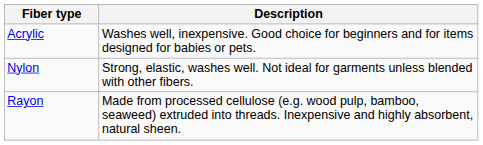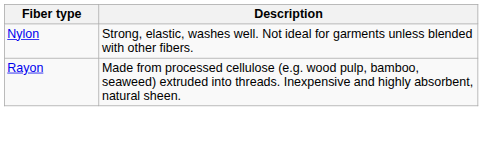 <table class=wikitable>
 <tr>
 <th width="20%">Fiber type</th>
 <th width="80%">Description</th>
-</tr>
-<tr valign="top">
-<td><a href='#'>Acrylic</a></td>
-<td>Washes well, inexpensive.  Good choice for beginners and for items designed for babies or pets.</td>
 </tr>
 <tr valign="top">
 <td><a href='#'>Nylon</a></td>
 <td>Strong, elastic, washes well.  Not ideal for garments unless blended with other fibers.</td>
 </tr>
 <tr valign="top">
 <td><a href='#'>Rayon</a></td>
 <td>Made from processed cellulose (e.g. wood pulp, bamboo, seaweed) extruded into threads.  Inexpensive and highly absorbent, natural sheen.</td>
 </tr>
 </table>
